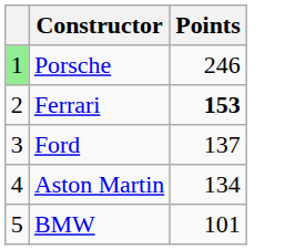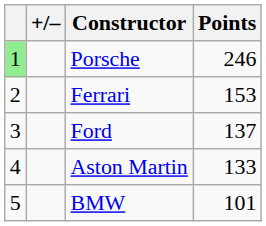 <table class="wikitable" style="font-size: 95%;">
 <tr>
 <th scope="col"></th>
+<th scope="col">+/–</th>
 <th scope="col">Constructor</th>
 <th scope="col">Points</th>
 </tr>
 <tr>
 <td align="center" style="background: lightgreen;">1</td>
+<td align="left"></td>
 <td> <a href='#'>Porsche</a></td>
 <td align="right">246</td>
 </tr>
 <tr>
 <td align="center">2</td>
+<td align="left"></td>
 <td> <a href='#'>Ferrari</a></td>
-<td align="right"><strong>153</strong></td>
+<td align="right">153</td>
 </tr>
 <tr>
 <td align="center">3</td>
+<td align="left"></td>
 <td> <a href='#'>Ford</a></td>
 <td align="right">137</td>
 </tr>
 <tr>
 <td align="center">4</td>
+<td align="left"></td>
 <td> <a href='#'>Aston Martin</a></td>
-<td align="right">134</td>
+<td align="right">133</td>
 </tr>
 <tr>
 <td align="center">5</td>
+<td align="left"></td>
 <td> <a href='#'>BMW</a></td>
 <td align="right">101</td>
 </tr>
 </table>
